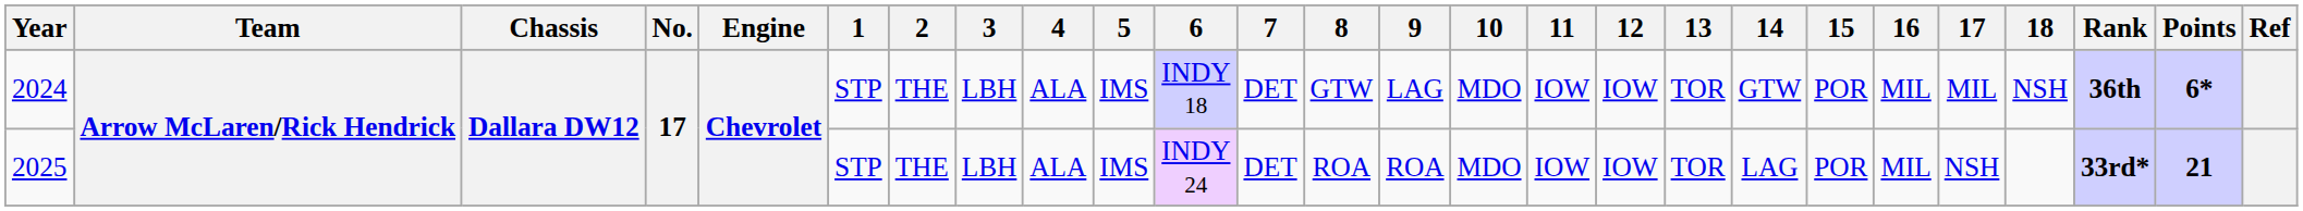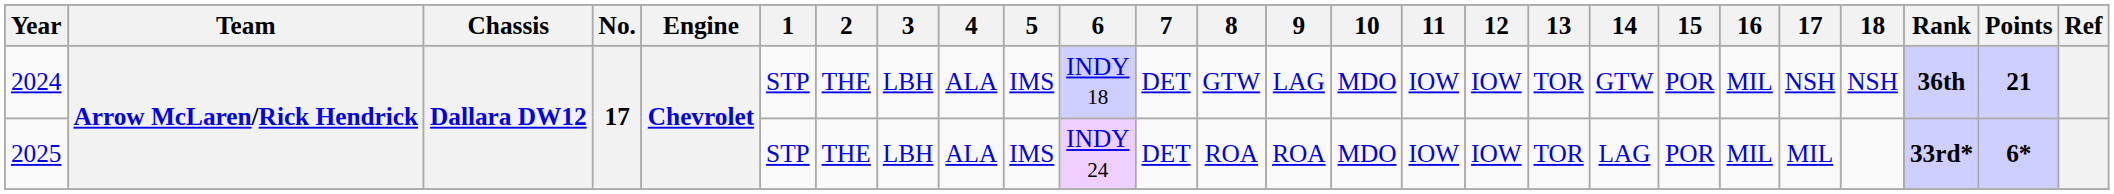 <table class="wikitable" style="text-align:center; font-size:85%">
 <tr>
 <th>Year</th>
 <th>Team</th>
 <th>Chassis</th>
 <th>No.</th>
 <th>Engine</th>
 <th>1</th>
 <th>2</th>
 <th>3</th>
 <th>4</th>
 <th>5</th>
 <th>6</th>
 <th>7</th>
 <th>8</th>
 <th>9</th>
 <th>10</th>
 <th>11</th>
 <th>12</th>
 <th>13</th>
 <th>14</th>
 <th>15</th>
 <th>16</th>
 <th>17</th>
 <th>18</th>
 <th>Rank</th>
 <th>Points</th>
 <th>Ref</th>
 </tr>
 <tr>
 <td><a href='#'>2024</a></td>
 <th rowspan=2><a href='#'>Arrow McLaren</a>/<a href='#'>Rick Hendrick</a></th>
 <th rowspan=2><a href='#'>Dallara DW12</a></th>
 <th rowspan=2>17</th>
 <th rowspan=2><a href='#'>Chevrolet</a></th>
 <td><a href='#'>STP</a></td>
 <td><a href='#'>THE</a></td>
 <td><a href='#'>LBH</a></td>
 <td><a href='#'>ALA</a></td>
 <td><a href='#'>IMS</a></td>
 <td style="background:#CFCFFF;"><a href='#'>INDY</a><br><small>18</small></td>
 <td><a href='#'>DET</a></td>
 <td><a href='#'>GTW</a></td>
 <td><a href='#'>LAG</a></td>
 <td><a href='#'>MDO</a></td>
 <td><a href='#'>IOW</a></td>
 <td><a href='#'>IOW</a></td>
 <td><a href='#'>TOR</a></td>
 <td><a href='#'>GTW</a></td>
 <td><a href='#'>POR</a></td>
 <td><a href='#'>MIL</a></td>
-<td><a href='#'>MIL</a></td>
+<td><a href='#'>NSH</a></td>
 <td><a href='#'>NSH</a></td>
 <th style="background:#CFCFFF;">36th</th>
-<th style="background:#CFCFFF;">6*</th>
+<th style="background:#CFCFFF;">21</th>
 <th></th>
 </tr>
 <tr>
 <td><a href='#'>2025</a></td>
 <td><a href='#'>STP</a></td>
 <td><a href='#'>THE</a></td>
 <td><a href='#'>LBH</a></td>
 <td><a href='#'>ALA</a></td>
 <td><a href='#'>IMS</a><br></td>
 <td style="background:#EFCFFF;"><a href='#'>INDY</a><br><small>24</small></td>
 <td><a href='#'>DET</a></td>
 <td><a href='#'>ROA</a></td>
 <td><a href='#'>ROA</a></td>
 <td><a href='#'>MDO</a></td>
 <td><a href='#'>IOW</a></td>
 <td><a href='#'>IOW</a></td>
 <td><a href='#'>TOR</a></td>
 <td><a href='#'>LAG</a></td>
 <td><a href='#'>POR</a></td>
 <td><a href='#'>MIL</a></td>
-<td><a href='#'>NSH</a></td>
+<td><a href='#'>MIL</a></td>
 <td></td>
 <th style="background:#CFCFFF;">33rd*</th>
-<th style="background:#CFCFFF;">21</th>
+<th style="background:#CFCFFF;">6*</th>
 <th></th>
 </tr>
 </table>
